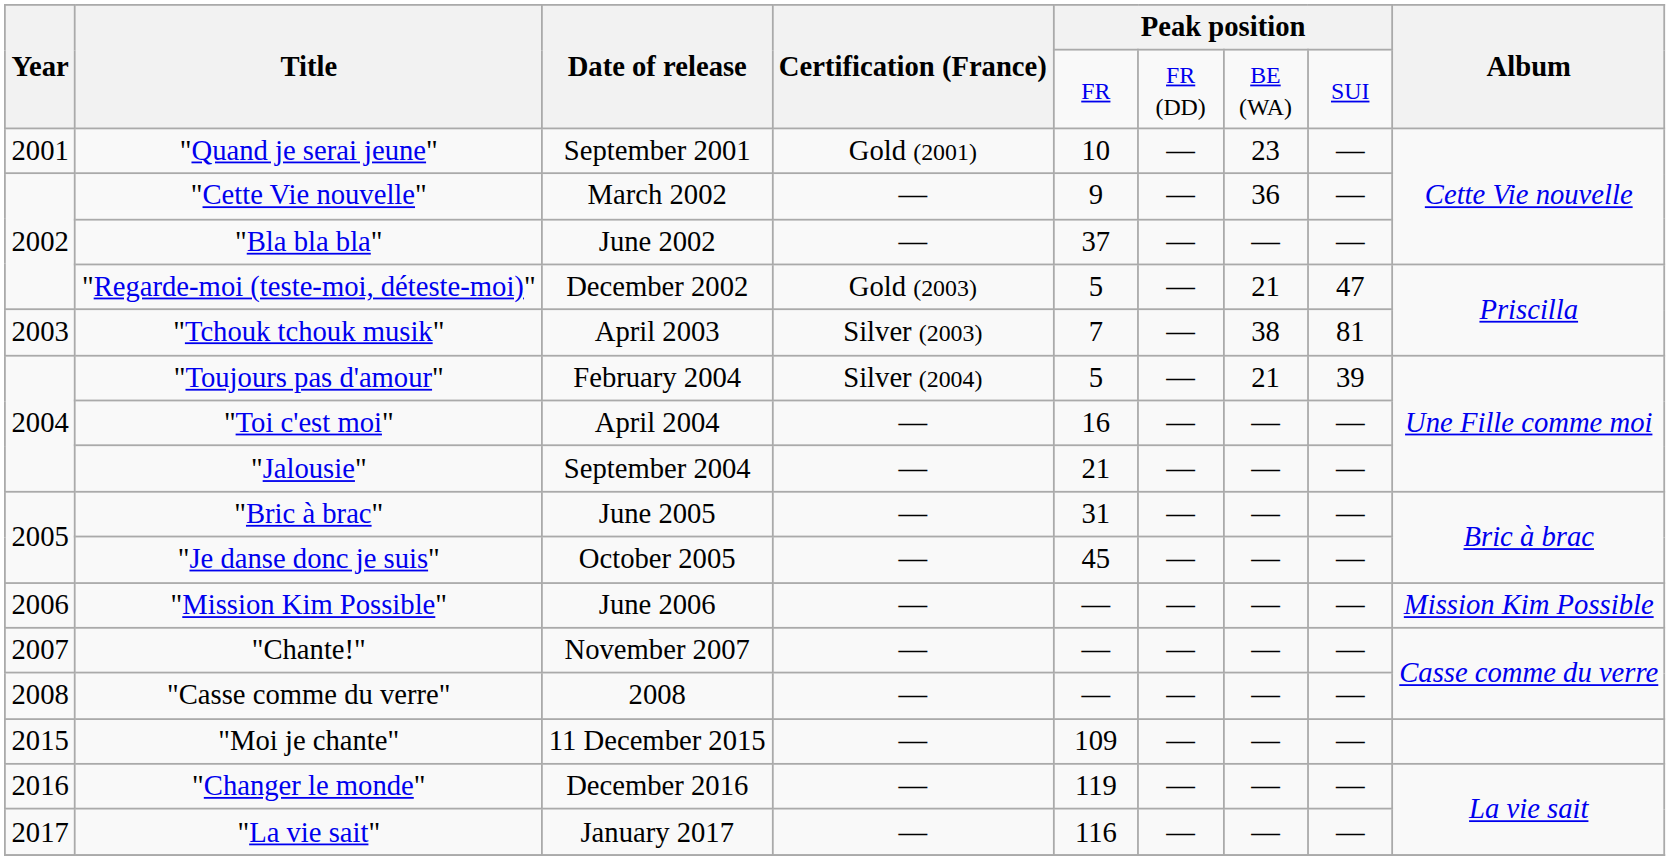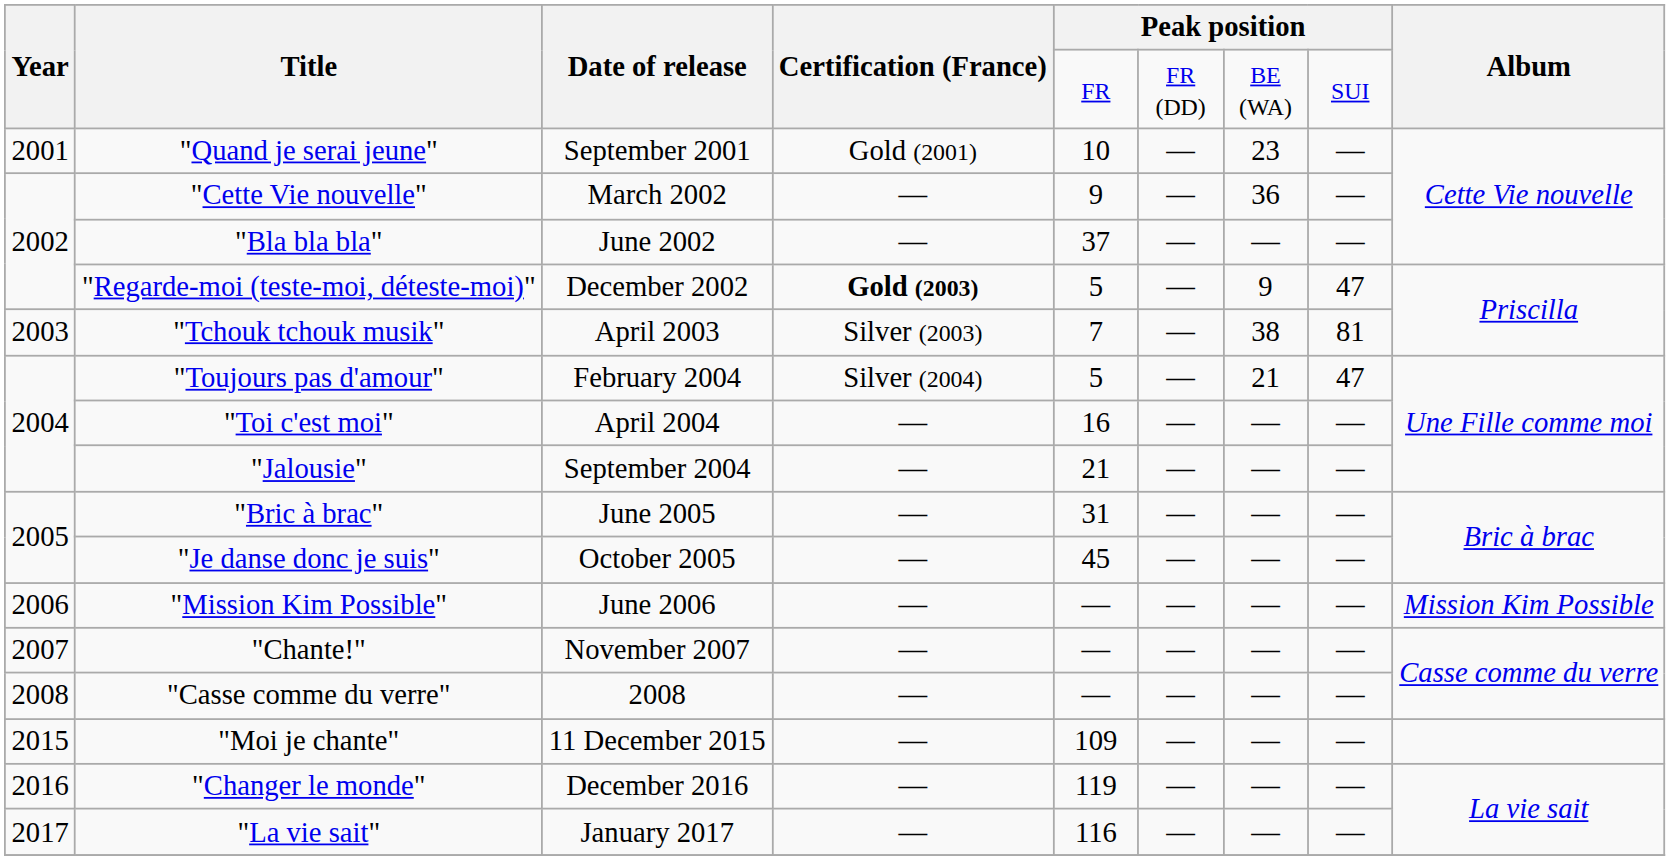 <table class="wikitable plainrowheaders" style="text-align:center;">
 <tr>
 <th rowspan="2">Year</th>
 <th rowspan="2">Title</th>
 <th rowspan="2">Date of release</th>
 <th rowspan="2">Certification (France)</th>
 <th colspan="4">Peak position</th>
 <th rowspan="2">Album</th>
 </tr>
 <tr>
 <td style="width:40px;"><small><a href='#'>FR</a></small></td>
 <td style="width:40px;"><small><a href='#'>FR</a> (DD)</small></td>
 <td style="width:40px;"><small><a href='#'>BE</a> (WA)</small></td>
 <td style="width:40px;"><small><a href='#'>SUI</a></small></td>
 </tr>
 <tr>
 <td>2001</td>
 <td>"<a href='#'>Quand je serai jeune</a>"</td>
 <td>September 2001</td>
 <td>Gold <small>(2001)</small></td>
 <td>10</td>
 <td>—</td>
 <td>23</td>
 <td>—</td>
 <td rowspan="3"><em><a href='#'>Cette Vie nouvelle</a></em></td>
 </tr>
 <tr>
 <td rowspan="3">2002</td>
 <td>"<a href='#'>Cette Vie nouvelle</a>"</td>
 <td>March 2002</td>
 <td>—</td>
 <td>9</td>
 <td>—</td>
 <td>36</td>
 <td>—</td>
 </tr>
 <tr>
 <td>"<a href='#'>Bla bla bla</a>"</td>
 <td>June 2002</td>
 <td>—</td>
 <td>37</td>
 <td>—</td>
 <td>—</td>
 <td>—</td>
 </tr>
 <tr>
 <td>"<a href='#'>Regarde-moi (teste-moi, déteste-moi)</a>"</td>
 <td>December 2002</td>
-<td>Gold <small>(2003)</small></td>
+<td><strong>Gold <small>(2003)</small></strong></td>
 <td>5</td>
 <td>—</td>
-<td>21</td>
+<td>9</td>
 <td>47</td>
 <td rowspan="2"><em><a href='#'>Priscilla</a></em></td>
 </tr>
 <tr>
 <td>2003</td>
 <td>"<a href='#'>Tchouk tchouk musik</a>"</td>
 <td>April 2003</td>
 <td>Silver <small>(2003)</small></td>
 <td>7</td>
 <td>—</td>
 <td>38</td>
 <td>81</td>
 </tr>
 <tr>
 <td rowspan="3">2004</td>
 <td>"<a href='#'>Toujours pas d'amour</a>"</td>
 <td>February 2004</td>
 <td>Silver <small>(2004)</small></td>
 <td>5</td>
 <td>—</td>
 <td>21</td>
-<td>39</td>
+<td>47</td>
 <td rowspan="3"><em><a href='#'>Une Fille comme moi</a></em></td>
 </tr>
 <tr>
 <td>"<a href='#'>Toi c'est moi</a>"</td>
 <td>April 2004</td>
 <td>—</td>
 <td>16</td>
 <td>—</td>
 <td>—</td>
 <td>—</td>
 </tr>
 <tr>
 <td>"<a href='#'>Jalousie</a>"</td>
 <td>September 2004</td>
 <td>—</td>
 <td>21</td>
 <td>—</td>
 <td>—</td>
 <td>—</td>
 </tr>
 <tr>
 <td rowspan="2">2005</td>
 <td>"<a href='#'>Bric à brac</a>"</td>
 <td>June 2005</td>
 <td>—</td>
 <td>31</td>
 <td>—</td>
 <td>—</td>
 <td>—</td>
 <td rowspan="2"><em><a href='#'>Bric à brac</a></em></td>
 </tr>
 <tr>
 <td>"<a href='#'>Je danse donc je suis</a>"</td>
 <td>October 2005</td>
 <td>—</td>
 <td>45</td>
 <td>—</td>
 <td>—</td>
 <td>—</td>
 </tr>
 <tr>
 <td>2006</td>
 <td>"<a href='#'>Mission Kim Possible</a>"</td>
 <td>June 2006</td>
 <td>—</td>
 <td>—</td>
 <td>—</td>
 <td>—</td>
 <td>—</td>
 <td><em><a href='#'>Mission Kim Possible</a></em></td>
 </tr>
 <tr>
 <td>2007</td>
 <td>"Chante!"</td>
 <td>November 2007</td>
 <td>—</td>
 <td>—</td>
 <td>—</td>
 <td>—</td>
 <td>—</td>
 <td rowspan="2"><em><a href='#'>Casse comme du verre</a></em></td>
 </tr>
 <tr>
 <td>2008</td>
 <td>"Casse comme du verre"</td>
 <td>2008</td>
 <td>—</td>
 <td>—</td>
 <td>—</td>
 <td>—</td>
 <td>—</td>
 </tr>
 <tr>
 <td>2015</td>
 <td>"Moi je chante"</td>
 <td>11 December 2015</td>
 <td>—</td>
 <td>109</td>
 <td>—</td>
 <td>—</td>
 <td>—</td>
 <td></td>
 </tr>
 <tr>
 <td>2016</td>
 <td>"<a href='#'>Changer le monde</a>"</td>
 <td>December 2016</td>
 <td>—</td>
 <td>119<br></td>
 <td>—</td>
 <td>—</td>
 <td>—</td>
 <td rowspan="2"><em><a href='#'>La vie sait</a></em></td>
 </tr>
 <tr>
 <td>2017</td>
 <td>"<a href='#'>La vie sait</a>"</td>
 <td>January 2017</td>
 <td>—</td>
 <td>116<br></td>
 <td>—</td>
 <td>—</td>
 <td>—</td>
 </tr>
 <tr>
 </tr>
 </table>
